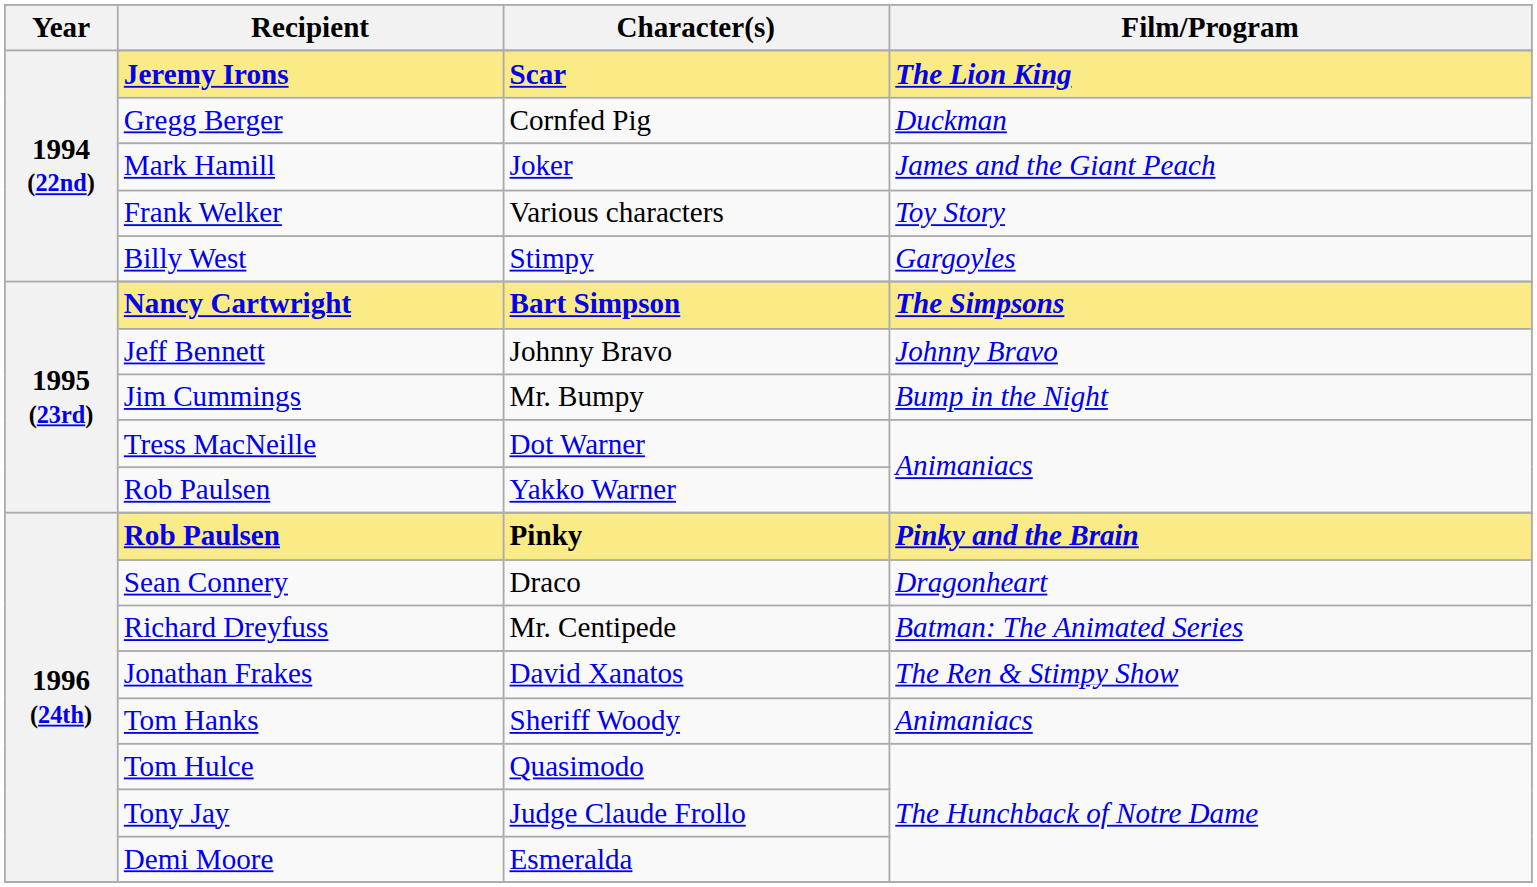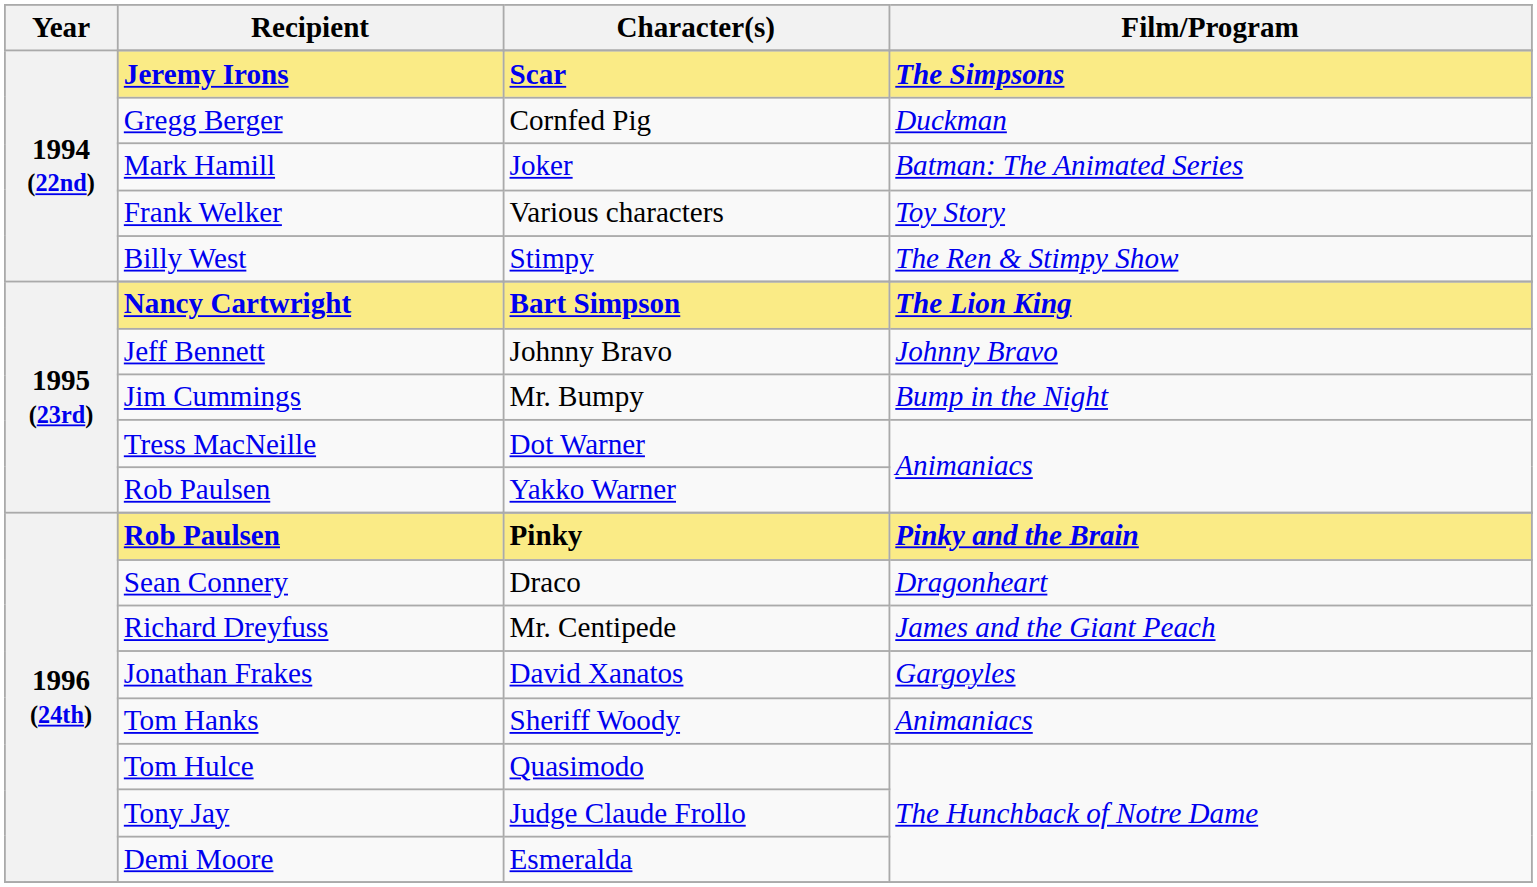 <table class="wikitable" style="width:95%;">
 <tr>
 <th style="width:3%;">Year</th>
 <th style="width:15%;">Recipient</th>
 <th style="width:15%;">Character(s)</th>
 <th style="width:25%;">Film/Program</th>
 </tr>
 <tr>
 <th rowspan="6" style="text-align:center;">1994 <br><small>(<a href='#'>22nd</a>)</small><br></th>
 </tr>
 <tr style="background:#FAEB86;">
 <td><strong><a href='#'>Jeremy Irons</a></strong></td>
 <td><strong><a href='#'>Scar</a></strong></td>
-<td><strong><em><a href='#'>The Lion King</a></em></strong></td>
+<td><strong><em><a href='#'>The Simpsons</a></em></strong></td>
 </tr>
 <tr>
 <td><a href='#'>Gregg Berger</a></td>
 <td>Cornfed Pig</td>
 <td><em><a href='#'>Duckman</a></em></td>
 </tr>
 <tr>
 <td><a href='#'>Mark Hamill</a></td>
 <td><a href='#'>Joker</a></td>
-<td><em><a href='#'>James and the Giant Peach</a></em></td>
+<td><em><a href='#'>Batman: The Animated Series</a></em></td>
 </tr>
 <tr>
 <td><a href='#'>Frank Welker</a></td>
 <td>Various characters</td>
 <td><em><a href='#'>Toy Story</a></em></td>
 </tr>
 <tr>
 <td><a href='#'>Billy West</a></td>
 <td><a href='#'>Stimpy</a></td>
-<td><em><a href='#'>Gargoyles</a></em></td>
+<td><em><a href='#'>The Ren & Stimpy Show</a></em></td>
 </tr>
 <tr>
 <th rowspan="6" style="text-align:center;">1995 <br><small>(<a href='#'>23rd</a>)</small><br></th>
 </tr>
 <tr style="background:#FAEB86;">
 <td><strong><a href='#'>Nancy Cartwright</a></strong></td>
 <td><strong><a href='#'>Bart Simpson</a></strong></td>
-<td><strong><em><a href='#'>The Simpsons</a></em></strong></td>
+<td><strong><em><a href='#'>The Lion King</a></em></strong></td>
 </tr>
 <tr>
 <td><a href='#'>Jeff Bennett</a></td>
 <td>Johnny Bravo</td>
 <td><em><a href='#'>Johnny Bravo</a></em></td>
 </tr>
 <tr>
 <td><a href='#'>Jim Cummings</a></td>
 <td>Mr. Bumpy</td>
 <td><em><a href='#'>Bump in the Night</a></em></td>
 </tr>
 <tr>
 <td><a href='#'>Tress MacNeille</a></td>
 <td><a href='#'>Dot Warner</a></td>
 <td rowspan="2"><em><a href='#'>Animaniacs</a></em></td>
 </tr>
 <tr>
 <td><a href='#'>Rob Paulsen</a></td>
 <td><a href='#'>Yakko Warner</a></td>
 </tr>
 <tr>
 <th rowspan="9" style="text-align:center;">1996 <br><small>(<a href='#'>24th</a>)</small><br></th>
 </tr>
 <tr style="background:#FAEB86;">
 <td><strong><a href='#'>Rob Paulsen</a></strong></td>
 <td><strong>Pinky</strong></td>
 <td><strong><em><a href='#'>Pinky and the Brain</a></em></strong></td>
 </tr>
 <tr>
 <td><a href='#'>Sean Connery</a></td>
 <td>Draco</td>
 <td><em><a href='#'>Dragonheart</a></em></td>
 </tr>
 <tr>
 <td><a href='#'>Richard Dreyfuss</a></td>
 <td>Mr. Centipede</td>
-<td><em><a href='#'>Batman: The Animated Series</a></em></td>
+<td><em><a href='#'>James and the Giant Peach</a></em></td>
 </tr>
 <tr>
 <td><a href='#'>Jonathan Frakes</a></td>
 <td><a href='#'>David Xanatos</a></td>
-<td><em><a href='#'>The Ren & Stimpy Show</a></em></td>
+<td><em><a href='#'>Gargoyles</a></em></td>
 </tr>
 <tr>
 <td><a href='#'>Tom Hanks</a></td>
 <td><a href='#'>Sheriff Woody</a></td>
 <td><em><a href='#'>Animaniacs</a></em></td>
 </tr>
 <tr>
 <td><a href='#'>Tom Hulce</a></td>
 <td><a href='#'>Quasimodo</a></td>
 <td rowspan="3"><em><a href='#'>The Hunchback of Notre Dame</a></em></td>
 </tr>
 <tr>
 <td><a href='#'>Tony Jay</a></td>
 <td><a href='#'>Judge Claude Frollo</a></td>
 </tr>
 <tr>
 <td><a href='#'>Demi Moore</a></td>
 <td><a href='#'>Esmeralda</a></td>
 </tr>
 <tr>
 </tr>
 </table>
